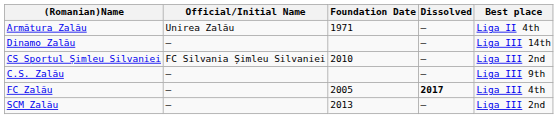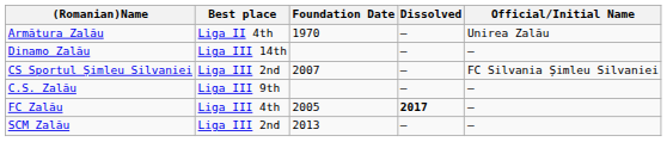 <table class="wikitable sortable mw-collapsible" style=" font-size: 87%;">
 <tr>
 <th>(Romanian)Name</th>
-<th>Official/Initial Name</th>
+<th>Best place</th>
 <th>Foundation Date</th>
 <th>Dissolved</th>
-<th>Best place</th>
+<th>Official/Initial Name</th>
 </tr>
 <tr>
 <td><a href='#'>Armătura Zalău</a></td>
+<td><a href='#'>Liga II</a> 4th</td>
+<td>1970</td>
+<td>–</td>
 <td>Unirea Zalău</td>
-<td>1971</td>
-<td>–</td>
-<td><a href='#'>Liga II</a> 4th</td>
 </tr>
 <tr>
 <td><a href='#'>Dinamo Zalău</a></td>
-<td>–</td>
+<td><a href='#'>Liga III</a> 14th</td>
 <td></td>
 <td>–</td>
-<td><a href='#'>Liga III</a> 14th</td>
+<td>–</td>
 </tr>
 <tr>
 <td><a href='#'>CS Sportul Șimleu Silvaniei</a></td>
+<td><a href='#'>Liga III</a> 2nd</td>
+<td>2007</td>
+<td>–</td>
 <td>FC Silvania Șimleu Silvaniei</td>
-<td>2010</td>
-<td>–</td>
-<td><a href='#'>Liga III</a> 2nd</td>
 </tr>
 <tr>
 <td><a href='#'>C.S. Zalău</a></td>
-<td>–</td>
+<td><a href='#'>Liga III</a> 9th</td>
 <td></td>
 <td>–</td>
-<td><a href='#'>Liga III</a> 9th</td>
+<td>–</td>
 </tr>
 <tr>
 <td><a href='#'>FC Zalău</a></td>
-<td>–</td>
+<td><a href='#'>Liga III</a> 4th</td>
 <td>2005</td>
 <td><strong>2017</strong></td>
-<td><a href='#'>Liga III</a> 4th</td>
+<td>–</td>
 </tr>
 <tr>
 <td><a href='#'>SCM Zalău</a></td>
-<td>–</td>
+<td><a href='#'>Liga III</a> 2nd</td>
 <td>2013</td>
 <td>–</td>
-<td><a href='#'>Liga III</a> 2nd</td>
+<td>–</td>
 </tr>
 </table>
